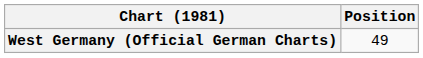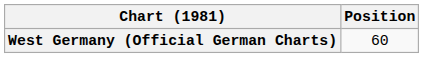 <table class="wikitable plainrowheaders" style="text-align:center">
 <tr>
 <th>Chart (1981)</th>
 <th>Position</th>
 </tr>
 <tr>
 <th scope="row">West Germany (Official German Charts)</th>
-<td>49</td>
+<td>60</td>
 </tr>
 </table>
